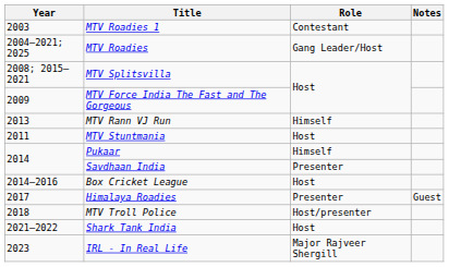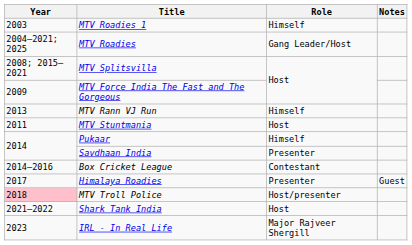 <table class="wikitable">
 <tr>
 <th>Year</th>
 <th>Title</th>
 <th>Role</th>
 <th>Notes</th>
 </tr>
 <tr>
 <td>2003</td>
 <td><em><a href='#'>MTV Roadies 1</a></em></td>
-<td>Contestant</td>
+<td>Himself</td>
 </tr>
 <tr>
 <td>2004–2021; 2025</td>
 <td><em><a href='#'>MTV Roadies</a></em></td>
 <td rowspan="1">Gang Leader/Host</td>
 <td></td>
 </tr>
 <tr>
 <td>2008; 2015–2021</td>
 <td><em><a href='#'>MTV Splitsvilla</a></em></td>
 <td rowspan="2">Host</td>
 <td></td>
 </tr>
 <tr>
 <td>2009</td>
 <td><em><a href='#'>MTV Force India The Fast and The Gorgeous</a></em></td>
 <td></td>
 </tr>
 <tr>
 <td>2013</td>
 <td><em>MTV Rann VJ Run</em></td>
 <td>Himself</td>
 </tr>
 <tr>
 <td>2011</td>
 <td><em><a href='#'>MTV Stuntmania</a></em></td>
 <td>Host</td>
 <td></td>
 </tr>
 <tr>
 <td rowspan="2">2014</td>
 <td><em><a href='#'>Pukaar</a></em></td>
 <td>Himself</td>
 <td></td>
 </tr>
 <tr>
 <td><em><a href='#'>Savdhaan India</a></em></td>
 <td>Presenter</td>
 <td></td>
 </tr>
 <tr>
 <td>2014–2016</td>
 <td><em>Box Cricket League</em></td>
-<td>Host</td>
+<td>Contestant</td>
 <td></td>
 </tr>
 <tr>
 <td>2017</td>
 <td><em><a href='#'>Himalaya Roadies</a></em></td>
 <td>Presenter</td>
 <td>Guest</td>
 </tr>
 <tr>
-<td>2018</td>
+<td style="background: pink;">2018</td>
 <td><em>MTV Troll Police</em></td>
 <td>Host/presenter</td>
 <td></td>
 </tr>
 <tr>
 <td>2021–2022</td>
 <td><em><a href='#'>Shark Tank India</a></em></td>
 <td>Host</td>
 <td></td>
 </tr>
 <tr>
 <td>2023</td>
 <td><em><a href='#'>IRL - In Real Life</a></em></td>
 <td>Major Rajveer Shergill</td>
 <td></td>
 </tr>
 </table>
